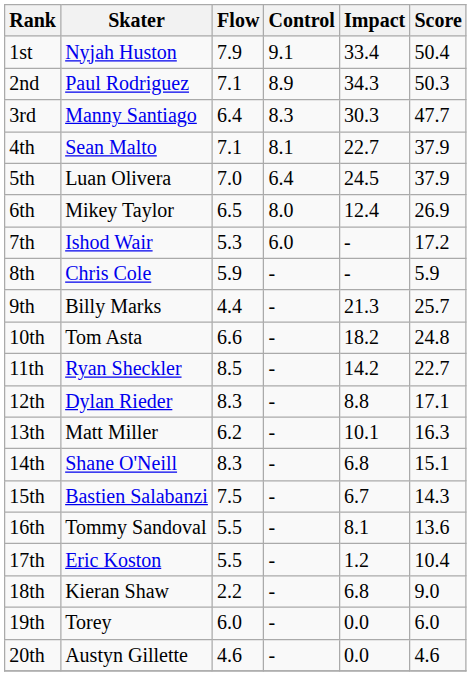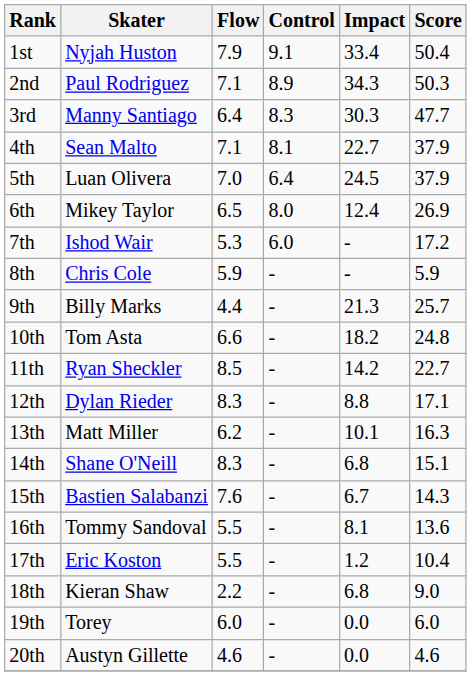 <table class="wikitable">
 <tr>
 <th>Rank</th>
 <th>Skater</th>
 <th>Flow</th>
 <th>Control</th>
 <th>Impact</th>
 <th>Score</th>
 </tr>
 <tr>
 <td>1st</td>
 <td><a href='#'>Nyjah Huston</a></td>
 <td>7.9</td>
 <td>9.1</td>
 <td>33.4</td>
 <td>50.4</td>
 </tr>
 <tr>
 <td>2nd</td>
 <td><a href='#'>Paul Rodriguez</a></td>
 <td>7.1</td>
 <td>8.9</td>
 <td>34.3</td>
 <td>50.3</td>
 </tr>
 <tr>
 <td>3rd</td>
 <td><a href='#'>Manny Santiago</a></td>
 <td>6.4</td>
 <td>8.3</td>
 <td>30.3</td>
 <td>47.7</td>
 </tr>
 <tr>
 <td>4th</td>
 <td><a href='#'>Sean Malto</a></td>
 <td>7.1</td>
 <td>8.1</td>
 <td>22.7</td>
 <td>37.9</td>
 </tr>
 <tr>
 <td>5th</td>
 <td>Luan Olivera</td>
 <td>7.0</td>
 <td>6.4</td>
 <td>24.5</td>
 <td>37.9</td>
 </tr>
 <tr>
 <td>6th</td>
 <td>Mikey Taylor</td>
 <td>6.5</td>
 <td>8.0</td>
 <td>12.4</td>
 <td>26.9</td>
 </tr>
 <tr>
 <td>7th</td>
 <td><a href='#'>Ishod Wair</a></td>
 <td>5.3</td>
 <td>6.0</td>
 <td>-</td>
 <td>17.2</td>
 </tr>
 <tr>
 <td>8th</td>
 <td><a href='#'>Chris Cole</a></td>
 <td>5.9</td>
 <td>-</td>
 <td>-</td>
 <td>5.9</td>
 </tr>
 <tr>
 <td>9th</td>
 <td>Billy Marks</td>
 <td>4.4</td>
 <td>-</td>
 <td>21.3</td>
 <td>25.7</td>
 </tr>
 <tr>
 <td>10th</td>
 <td>Tom Asta</td>
 <td>6.6</td>
 <td>-</td>
 <td>18.2</td>
 <td>24.8</td>
 </tr>
 <tr>
 <td>11th</td>
 <td><a href='#'>Ryan Sheckler</a></td>
 <td>8.5</td>
 <td>-</td>
 <td>14.2</td>
 <td>22.7</td>
 </tr>
 <tr>
 <td>12th</td>
 <td><a href='#'>Dylan Rieder</a></td>
 <td>8.3</td>
 <td>-</td>
 <td>8.8</td>
 <td>17.1</td>
 </tr>
 <tr>
 <td>13th</td>
 <td>Matt Miller</td>
 <td>6.2</td>
 <td>-</td>
 <td>10.1</td>
 <td>16.3</td>
 </tr>
 <tr>
 <td>14th</td>
 <td><a href='#'>Shane O'Neill</a></td>
 <td>8.3</td>
 <td>-</td>
 <td>6.8</td>
 <td>15.1</td>
 </tr>
 <tr>
 <td>15th</td>
 <td><a href='#'>Bastien Salabanzi</a></td>
-<td>7.5</td>
+<td>7.6</td>
 <td>-</td>
 <td>6.7</td>
 <td>14.3</td>
 </tr>
 <tr>
 <td>16th</td>
 <td>Tommy Sandoval</td>
 <td>5.5</td>
 <td>-</td>
 <td>8.1</td>
 <td>13.6</td>
 </tr>
 <tr>
 <td>17th</td>
 <td><a href='#'>Eric Koston</a></td>
 <td>5.5</td>
 <td>-</td>
 <td>1.2</td>
 <td>10.4</td>
 </tr>
 <tr>
 <td>18th</td>
 <td>Kieran Shaw</td>
 <td>2.2</td>
 <td>-</td>
 <td>6.8</td>
 <td>9.0</td>
 </tr>
 <tr>
 <td>19th</td>
 <td>Torey</td>
 <td>6.0</td>
 <td>-</td>
 <td>0.0</td>
 <td>6.0</td>
 </tr>
 <tr>
 <td>20th</td>
 <td>Austyn Gillette</td>
 <td>4.6</td>
 <td>-</td>
 <td>0.0</td>
 <td>4.6</td>
 </tr>
 <tr>
 </tr>
 </table>
